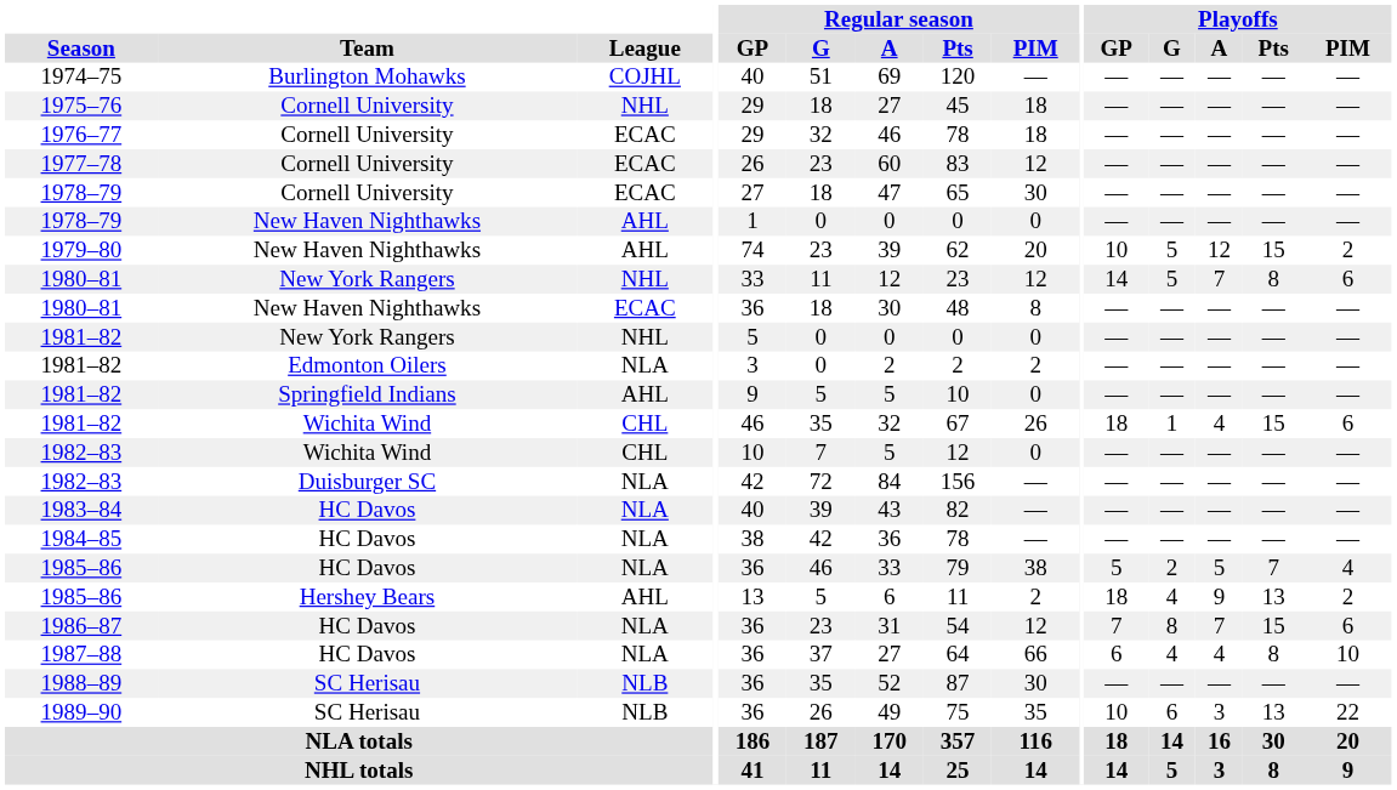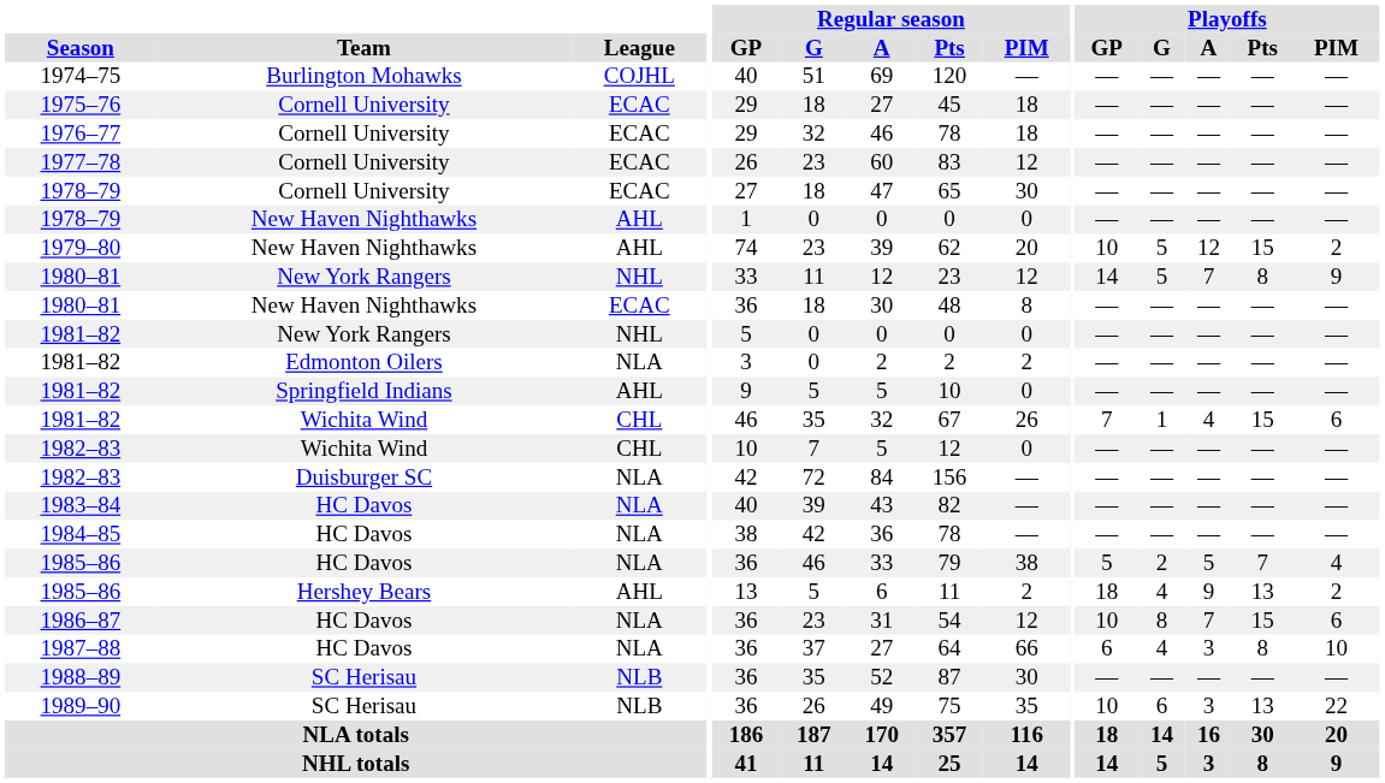 <table border="0" cellpadding="1" cellspacing="0" style="text-align:center; width:60em">
 <tr bgcolor="#e0e0e0">
 <th colspan="3" bgcolor="#ffffff"></th>
 <th rowspan="100" bgcolor="#ffffff"></th>
 <th colspan="5"><a href='#'>Regular season</a></th>
 <th rowspan="100" bgcolor="#ffffff"></th>
 <th colspan="5"><a href='#'>Playoffs</a></th>
 </tr>
 <tr bgcolor="#e0e0e0">
 <th><a href='#'>Season</a></th>
 <th>Team</th>
 <th>League</th>
 <th>GP</th>
 <th><a href='#'>G</a></th>
 <th><a href='#'>A</a></th>
 <th><a href='#'>Pts</a></th>
 <th><a href='#'>PIM</a></th>
 <th>GP</th>
 <th>G</th>
 <th>A</th>
 <th>Pts</th>
 <th>PIM</th>
 </tr>
 <tr>
 <td>1974–75</td>
 <td><a href='#'>Burlington Mohawks</a></td>
 <td><a href='#'>COJHL</a></td>
 <td>40</td>
 <td>51</td>
 <td>69</td>
 <td>120</td>
 <td>—</td>
 <td>—</td>
 <td>—</td>
 <td>—</td>
 <td>—</td>
 <td>—</td>
 </tr>
 <tr bgcolor="#f0f0f0">
 <td><a href='#'>1975–76</a></td>
 <td><a href='#'>Cornell University</a></td>
-<td><a href='#'>NHL</a></td>
+<td><a href='#'>ECAC</a></td>
 <td>29</td>
 <td>18</td>
 <td>27</td>
 <td>45</td>
 <td>18</td>
 <td>—</td>
 <td>—</td>
 <td>—</td>
 <td>—</td>
 <td>—</td>
 </tr>
 <tr>
 <td><a href='#'>1976–77</a></td>
 <td>Cornell University</td>
 <td>ECAC</td>
 <td>29</td>
 <td>32</td>
 <td>46</td>
 <td>78</td>
 <td>18</td>
 <td>—</td>
 <td>—</td>
 <td>—</td>
 <td>—</td>
 <td>—</td>
 </tr>
 <tr bgcolor="#f0f0f0">
 <td><a href='#'>1977–78</a></td>
 <td>Cornell University</td>
 <td>ECAC</td>
 <td>26</td>
 <td>23</td>
 <td>60</td>
 <td>83</td>
 <td>12</td>
 <td>—</td>
 <td>—</td>
 <td>—</td>
 <td>—</td>
 <td>—</td>
 </tr>
 <tr>
 <td><a href='#'>1978–79</a></td>
 <td>Cornell University</td>
 <td>ECAC</td>
 <td>27</td>
 <td>18</td>
 <td>47</td>
 <td>65</td>
 <td>30</td>
 <td>—</td>
 <td>—</td>
 <td>—</td>
 <td>—</td>
 <td>—</td>
 </tr>
 <tr bgcolor="#f0f0f0">
 <td><a href='#'>1978–79</a></td>
 <td><a href='#'>New Haven Nighthawks</a></td>
 <td><a href='#'>AHL</a></td>
 <td>1</td>
 <td>0</td>
 <td>0</td>
 <td>0</td>
 <td>0</td>
 <td>—</td>
 <td>—</td>
 <td>—</td>
 <td>—</td>
 <td>—</td>
 </tr>
 <tr>
 <td><a href='#'>1979–80</a></td>
 <td>New Haven Nighthawks</td>
 <td>AHL</td>
 <td>74</td>
 <td>23</td>
 <td>39</td>
 <td>62</td>
 <td>20</td>
 <td>10</td>
 <td>5</td>
 <td>12</td>
 <td>15</td>
 <td>2</td>
 </tr>
 <tr bgcolor="#f0f0f0">
 <td><a href='#'>1980–81</a></td>
 <td><a href='#'>New York Rangers</a></td>
 <td><a href='#'>NHL</a></td>
 <td>33</td>
 <td>11</td>
 <td>12</td>
 <td>23</td>
 <td>12</td>
 <td>14</td>
 <td>5</td>
 <td>7</td>
 <td>8</td>
-<td>6</td>
+<td>9</td>
 </tr>
 <tr>
 <td><a href='#'>1980–81</a></td>
 <td>New Haven Nighthawks</td>
 <td><a href='#'>ECAC</a></td>
 <td>36</td>
 <td>18</td>
 <td>30</td>
 <td>48</td>
 <td>8</td>
 <td>—</td>
 <td>—</td>
 <td>—</td>
 <td>—</td>
 <td>—</td>
 </tr>
 <tr bgcolor="#f0f0f0">
 <td><a href='#'>1981–82</a></td>
 <td>New York Rangers</td>
 <td>NHL</td>
 <td>5</td>
 <td>0</td>
 <td>0</td>
 <td>0</td>
 <td>0</td>
 <td>—</td>
 <td>—</td>
 <td>—</td>
 <td>—</td>
 <td>—</td>
 </tr>
 <tr>
 <td>1981–82</td>
 <td><a href='#'>Edmonton Oilers</a></td>
 <td>NLA</td>
 <td>3</td>
 <td>0</td>
 <td>2</td>
 <td>2</td>
 <td>2</td>
 <td>—</td>
 <td>—</td>
 <td>—</td>
 <td>—</td>
 <td>—</td>
 </tr>
 <tr bgcolor="#f0f0f0">
 <td><a href='#'>1981–82</a></td>
 <td><a href='#'>Springfield Indians</a></td>
 <td>AHL</td>
 <td>9</td>
 <td>5</td>
 <td>5</td>
 <td>10</td>
 <td>0</td>
 <td>—</td>
 <td>—</td>
 <td>—</td>
 <td>—</td>
 <td>—</td>
 </tr>
 <tr>
 <td><a href='#'>1981–82</a></td>
 <td><a href='#'>Wichita Wind</a></td>
 <td><a href='#'>CHL</a></td>
 <td>46</td>
 <td>35</td>
 <td>32</td>
 <td>67</td>
 <td>26</td>
-<td>18</td>
+<td>7</td>
 <td>1</td>
 <td>4</td>
 <td>15</td>
 <td>6</td>
 </tr>
 <tr bgcolor="#f0f0f0">
 <td><a href='#'>1982–83</a></td>
 <td>Wichita Wind</td>
 <td>CHL</td>
 <td>10</td>
 <td>7</td>
 <td>5</td>
 <td>12</td>
 <td>0</td>
 <td>—</td>
 <td>—</td>
 <td>—</td>
 <td>—</td>
 <td>—</td>
 </tr>
 <tr>
 <td><a href='#'>1982–83</a></td>
 <td><a href='#'>Duisburger SC</a></td>
 <td>NLA</td>
 <td>42</td>
 <td>72</td>
 <td>84</td>
 <td>156</td>
 <td>—</td>
 <td>—</td>
 <td>—</td>
 <td>—</td>
 <td>—</td>
 <td>—</td>
 </tr>
 <tr bgcolor="#f0f0f0">
 <td><a href='#'>1983–84</a></td>
 <td><a href='#'>HC Davos</a></td>
 <td><a href='#'>NLA</a></td>
 <td>40</td>
 <td>39</td>
 <td>43</td>
 <td>82</td>
 <td>—</td>
 <td>—</td>
 <td>—</td>
 <td>—</td>
 <td>—</td>
 <td>—</td>
 </tr>
 <tr>
 <td><a href='#'>1984–85</a></td>
 <td>HC Davos</td>
 <td>NLA</td>
 <td>38</td>
 <td>42</td>
 <td>36</td>
 <td>78</td>
 <td>—</td>
 <td>—</td>
 <td>—</td>
 <td>—</td>
 <td>—</td>
 <td>—</td>
 </tr>
 <tr bgcolor="#f0f0f0">
 <td><a href='#'>1985–86</a></td>
 <td>HC Davos</td>
 <td>NLA</td>
 <td>36</td>
 <td>46</td>
 <td>33</td>
 <td>79</td>
 <td>38</td>
 <td>5</td>
 <td>2</td>
 <td>5</td>
 <td>7</td>
 <td>4</td>
 </tr>
 <tr>
 <td><a href='#'>1985–86</a></td>
 <td><a href='#'>Hershey Bears</a></td>
 <td>AHL</td>
 <td>13</td>
 <td>5</td>
 <td>6</td>
 <td>11</td>
 <td>2</td>
 <td>18</td>
 <td>4</td>
 <td>9</td>
 <td>13</td>
 <td>2</td>
 </tr>
 <tr bgcolor="#f0f0f0">
 <td><a href='#'>1986–87</a></td>
 <td>HC Davos</td>
 <td>NLA</td>
 <td>36</td>
 <td>23</td>
 <td>31</td>
 <td>54</td>
 <td>12</td>
-<td>7</td>
+<td>10</td>
 <td>8</td>
 <td>7</td>
 <td>15</td>
 <td>6</td>
 </tr>
 <tr>
 <td><a href='#'>1987–88</a></td>
 <td>HC Davos</td>
 <td>NLA</td>
 <td>36</td>
 <td>37</td>
 <td>27</td>
 <td>64</td>
 <td>66</td>
 <td>6</td>
 <td>4</td>
-<td>4</td>
+<td>3</td>
 <td>8</td>
 <td>10</td>
 </tr>
 <tr bgcolor="#f0f0f0">
 <td><a href='#'>1988–89</a></td>
 <td><a href='#'>SC Herisau</a></td>
 <td><a href='#'>NLB</a></td>
 <td>36</td>
 <td>35</td>
 <td>52</td>
 <td>87</td>
 <td>30</td>
 <td>—</td>
 <td>—</td>
 <td>—</td>
 <td>—</td>
 <td>—</td>
 </tr>
 <tr>
 <td><a href='#'>1989–90</a></td>
 <td>SC Herisau</td>
 <td>NLB</td>
 <td>36</td>
 <td>26</td>
 <td>49</td>
 <td>75</td>
 <td>35</td>
 <td>10</td>
 <td>6</td>
 <td>3</td>
 <td>13</td>
 <td>22</td>
 </tr>
 <tr bgcolor="#e0e0e0">
 <th colspan="3">NLA totals</th>
 <th>186</th>
 <th>187</th>
 <th>170</th>
 <th>357</th>
 <th>116</th>
 <th>18</th>
 <th>14</th>
 <th>16</th>
 <th>30</th>
 <th>20</th>
 </tr>
 <tr bgcolor="#e0e0e0">
 <th colspan="3">NHL totals</th>
 <th>41</th>
 <th>11</th>
 <th>14</th>
 <th>25</th>
 <th>14</th>
 <th>14</th>
 <th>5</th>
 <th>3</th>
 <th>8</th>
 <th>9</th>
 </tr>
 </table>
